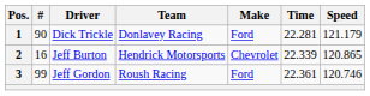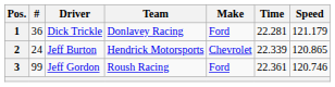 <table class="wikitable" style="font-size:95%">
 <tr>
 <th>Pos.</th>
 <th>#</th>
 <th>Driver</th>
 <th>Team</th>
 <th>Make</th>
 <th>Time</th>
 <th>Speed</th>
 </tr>
 <tr>
 <th>1</th>
-<td>90</td>
+<td>36</td>
 <td><a href='#'>Dick Trickle</a></td>
 <td><a href='#'>Donlavey Racing</a></td>
 <td><a href='#'>Ford</a></td>
 <td>22.281</td>
 <td>121.179</td>
 </tr>
 <tr>
 <th>2</th>
-<td>16</td>
+<td>24</td>
 <td><a href='#'>Jeff Burton</a></td>
 <td><a href='#'>Hendrick Motorsports</a></td>
 <td><a href='#'>Chevrolet</a></td>
 <td>22.339</td>
 <td>120.865</td>
 </tr>
 <tr>
 <th>3</th>
 <td>99</td>
 <td><a href='#'>Jeff Gordon</a></td>
 <td><a href='#'>Roush Racing</a></td>
 <td><a href='#'>Ford</a></td>
 <td>22.361</td>
 <td>120.746</td>
 </tr>
 <tr>
 <th colspan="7"></th>
 </tr>
 </table>
